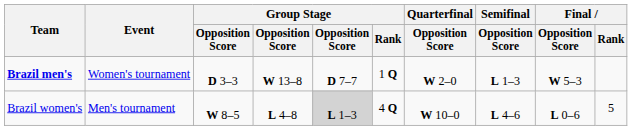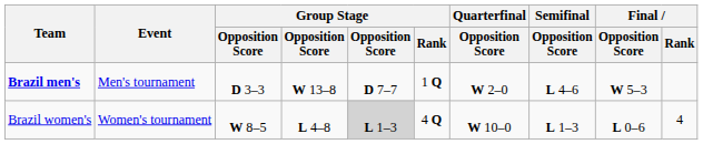 <table class="wikitable" style="font-size:90%;text-align:center">
 <tr>
 <th rowspan="2">Team</th>
 <th rowspan="2">Event</th>
 <th colspan="4">Group Stage</th>
 <th>Quarterfinal</th>
 <th>Semifinal</th>
 <th colspan="2">Final / </th>
 </tr>
 <tr style="font-size:95%">
 <th>Opposition<br>Score</th>
 <th>Opposition<br>Score</th>
 <th>Opposition<br>Score</th>
 <th>Rank</th>
 <th>Opposition<br>Score</th>
 <th>Opposition<br>Score</th>
 <th>Opposition<br>Score</th>
 <th>Rank</th>
 </tr>
 <tr>
 <td align=left><strong><a href='#'>Brazil men's</a></strong></td>
-<td align=left><a href='#'>Women's tournament</a></td>
+<td align=left><a href='#'>Men's tournament</a></td>
 <td><br><strong>D</strong> 3–3</td>
 <td><br><strong>W</strong> 13–8</td>
 <td><br><strong>D</strong> 7–7</td>
 <td>1 <strong>Q</strong></td>
 <td><br><strong>W</strong> 2–0</td>
-<td><br><strong>L</strong> 1–3</td>
+<td><br><strong>L</strong> 4–6</td>
 <td><br><strong>W</strong> 5–3</td>
 <td></td>
 </tr>
 <tr>
 <td align=left><a href='#'>Brazil women's</a></td>
-<td align=left><a href='#'>Men's tournament</a></td>
+<td align=left><a href='#'>Women's tournament</a></td>
 <td><br><strong>W</strong> 8–5</td>
 <td><br><strong>L</strong> 4–8</td>
 <td style="background: lightgrey;"><br><strong>L</strong> 1–3</td>
 <td>4 <strong>Q</strong></td>
 <td><br><strong>W</strong> 10–0</td>
-<td><br><strong>L</strong> 4–6</td>
+<td><br><strong>L</strong> 1–3</td>
 <td><br><strong>L</strong> 0–6</td>
-<td>5</td>
+<td>4</td>
 </tr>
 </table>
